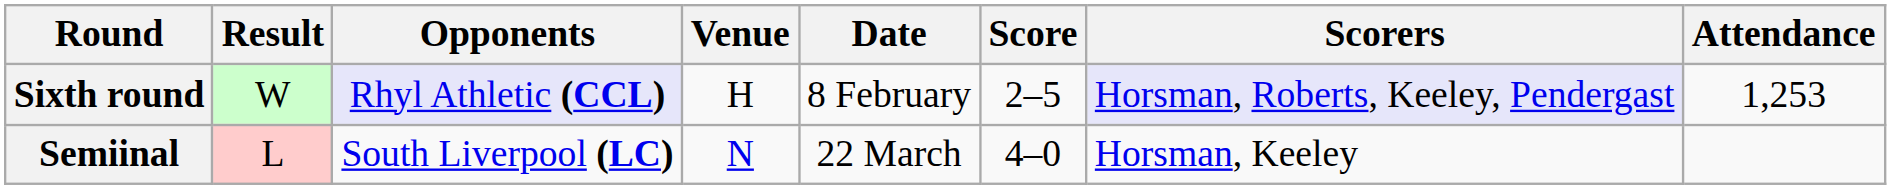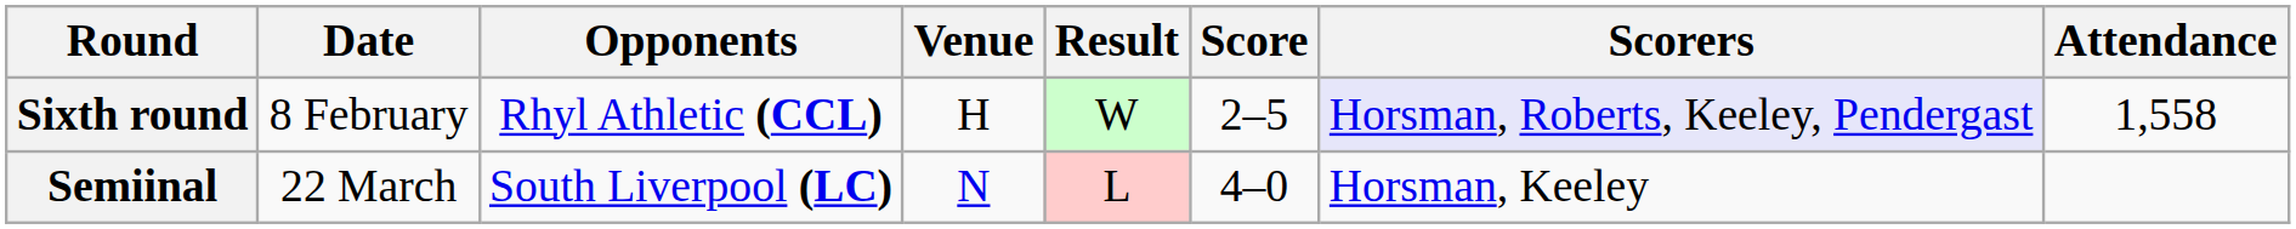 <table class="wikitable" style="text-align:center">
 <tr>
 <th>Round</th>
-<th>Result</th>
+<th>Date</th>
 <th>Opponents</th>
 <th>Venue</th>
-<th>Date</th>
+<th>Result</th>
 <th>Score</th>
 <th>Scorers</th>
 <th>Attendance</th>
 </tr>
 <tr>
 <th>Sixth round</th>
+<td>8 February</td>
+<td><a href='#'>Rhyl Athletic</a> <strong>(<a href='#'>CCL</a>)</strong></td>
+<td>H</td>
 <td style="background-color:#CCFFCC">W</td>
-<td style="background: lavender;"><a href='#'>Rhyl Athletic</a> <strong>(<a href='#'>CCL</a>)</strong></td>
-<td>H</td>
-<td>8 February</td>
 <td>2–5</td>
 <td align="left" style="background: lavender;"><a href='#'>Horsman</a>, <a href='#'>Roberts</a>, Keeley, <a href='#'>Pendergast</a></td>
-<td>1,253</td>
+<td>1,558</td>
 </tr>
 <tr>
 <th>Semiinal</th>
-<td style="background-color:#FFCCCC">L</td>
+<td>22 March</td>
 <td><a href='#'>South Liverpool</a> <strong>(<a href='#'>LC</a>)</strong></td>
 <td><a href='#'>N</a></td>
-<td>22 March</td>
+<td style="background-color:#FFCCCC">L</td>
 <td>4–0</td>
 <td align="left"><a href='#'>Horsman</a>, Keeley</td>
 <td></td>
 </tr>
 </table>
